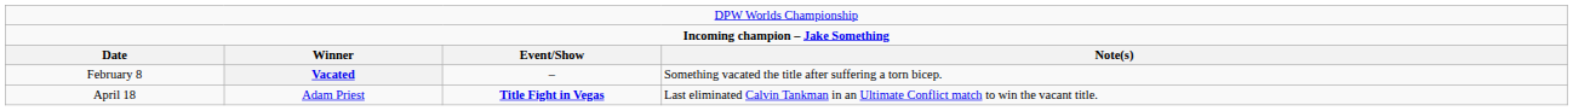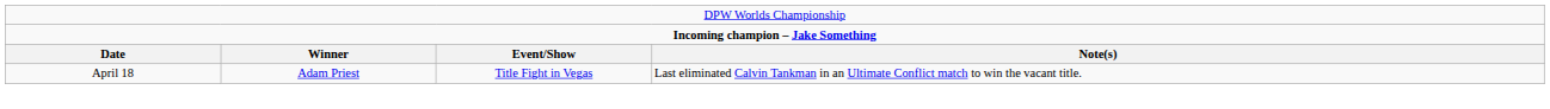 <table class="wikitable" style="text-align:center; width:100%;">
 <tr>
 <td colspan="4" style="text-align: center;"><a href='#'>DPW Worlds Championship</a></td>
 </tr>
 <tr>
 <td colspan="4" style="text-align: center;"><strong>Incoming champion – <a href='#'>Jake Something</a></strong></td>
 </tr>
 <tr>
 <th width=14%>Date</th>
 <th width=14%>Winner</th>
 <th width=14%>Event/Show</th>
 <th width=58%>Note(s)</th>
 </tr>
 <tr>
-<td>February 8</td>
-<th><a href='#'>Vacated</a></th>
-<td>–</td>
-<td align=left>Something vacated the title after suffering a torn bicep.</td>
-</tr>
-<tr>
 <td>April 18<br></td>
 <td><a href='#'>Adam Priest</a></td>
-<td><strong><a href='#'>Title Fight in Vegas</a></strong></td>
+<td><a href='#'>Title Fight in Vegas</a></td>
 <td align=left>Last eliminated <a href='#'>Calvin Tankman</a> in an <a href='#'>Ultimate Conflict match</a> to win the vacant title.</td>
 </tr>
 </table>
